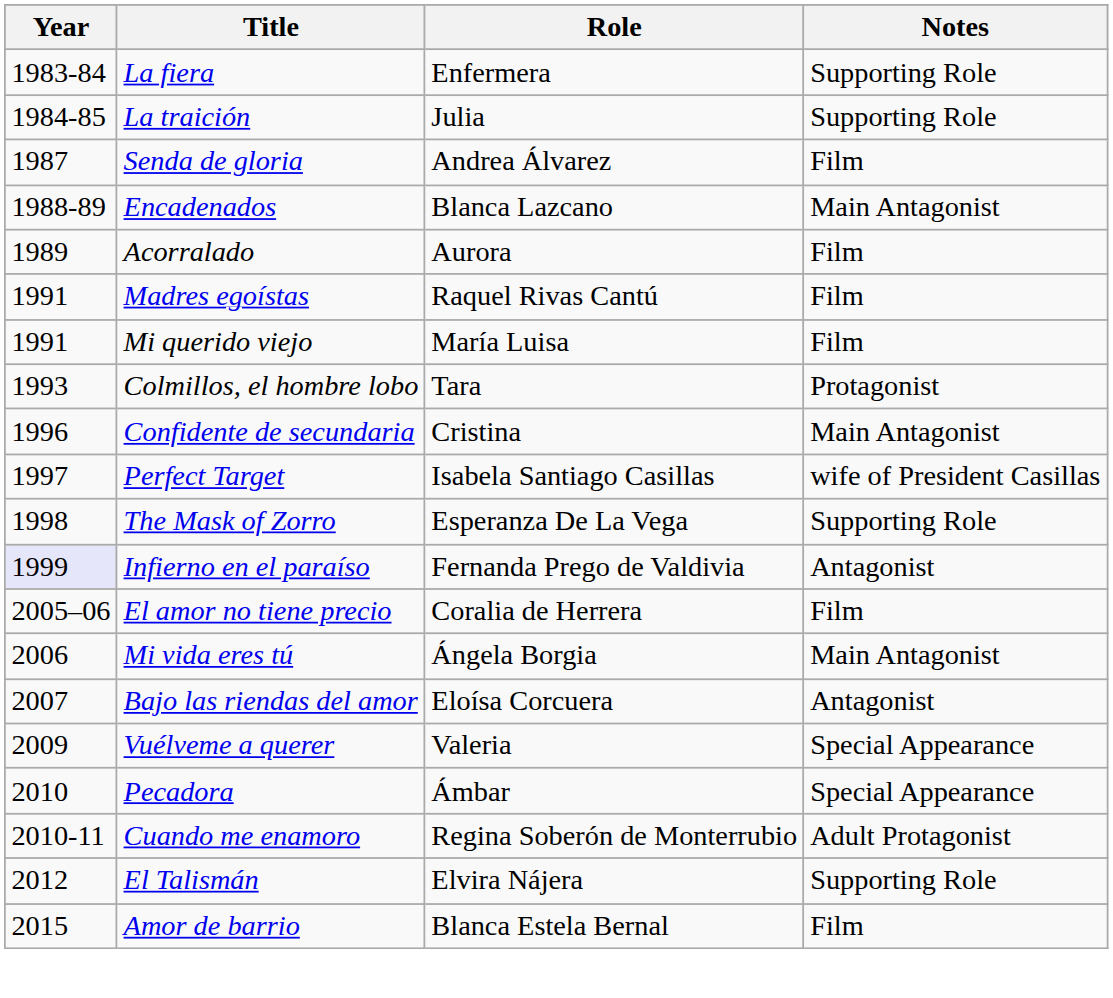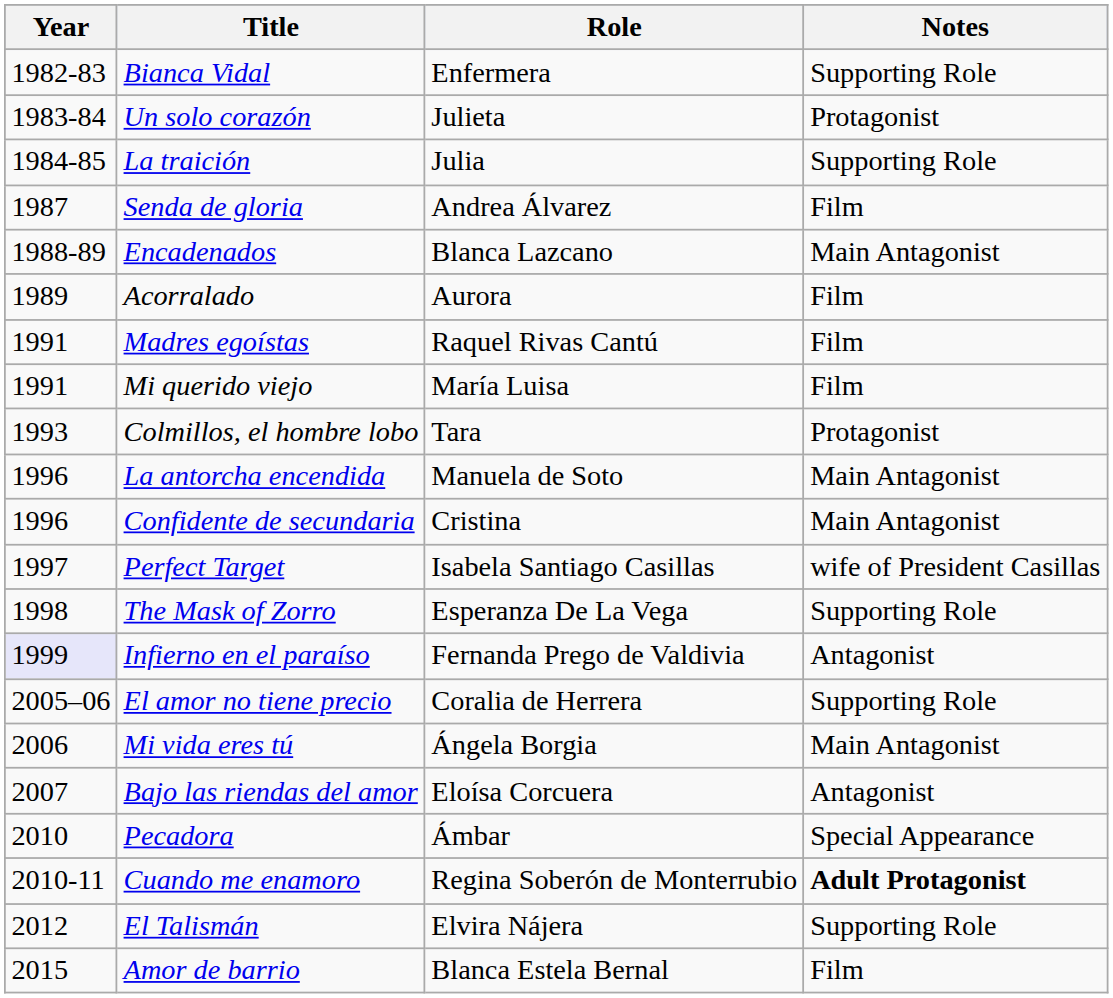 <table class="wikitable">
 <tr style="background:#b0c4de;">
 <th>Year</th>
 <th>Title</th>
 <th>Role</th>
 <th>Notes</th>
 </tr>
 <tr>
-<td>1983-84</td>
-<td><em><a href='#'>La fiera</a></em></td>
+<td>1982-83</td>
+<td><em><a href='#'>Bianca Vidal</a></em></td>
 <td>Enfermera</td>
 <td>Supporting Role</td>
+</tr>
+<tr>
+<td>1983-84</td>
+<td><em><a href='#'>Un solo corazón</a></em></td>
+<td>Julieta</td>
+<td>Protagonist</td>
 </tr>
 <tr>
 <td>1984-85</td>
 <td><em><a href='#'>La traición</a></em></td>
 <td>Julia</td>
 <td>Supporting Role</td>
 </tr>
 <tr>
 <td>1987</td>
 <td><em><a href='#'>Senda de gloria</a></em></td>
 <td>Andrea Álvarez</td>
 <td>Film</td>
 </tr>
 <tr>
 <td>1988-89</td>
 <td><em><a href='#'>Encadenados</a></em></td>
 <td>Blanca Lazcano</td>
 <td>Main Antagonist</td>
 </tr>
 <tr>
 <td>1989</td>
 <td><em>Acorralado </em></td>
 <td>Aurora</td>
 <td>Film</td>
 </tr>
 <tr>
 <td>1991</td>
 <td><em><a href='#'>Madres egoístas</a></em></td>
 <td>Raquel Rivas Cantú</td>
 <td>Film</td>
 </tr>
 <tr>
 <td>1991</td>
 <td><em>Mi querido viejo </em></td>
 <td>María Luisa</td>
 <td>Film</td>
 </tr>
 <tr>
 <td>1993</td>
 <td><em>Colmillos, el hombre lobo </em></td>
 <td>Tara</td>
 <td>Protagonist</td>
 </tr>
 <tr>
 <td>1996</td>
+<td><em><a href='#'>La antorcha encendida</a></em></td>
+<td>Manuela de Soto</td>
+<td>Main Antagonist</td>
+</tr>
+<tr>
+<td>1996</td>
 <td><em><a href='#'>Confidente de secundaria</a> </em></td>
 <td>Cristina</td>
 <td>Main Antagonist</td>
 </tr>
 <tr>
 <td>1997</td>
 <td><em><a href='#'>Perfect Target</a> </em></td>
 <td>Isabela Santiago Casillas</td>
 <td>wife of President Casillas</td>
 </tr>
 <tr>
 <td>1998</td>
 <td><em><a href='#'>The Mask of Zorro</a></em></td>
 <td>Esperanza De La Vega</td>
 <td>Supporting Role</td>
 </tr>
 <tr>
 <td style="background: lavender;">1999</td>
 <td><em><a href='#'>Infierno en el paraíso</a> </em></td>
 <td>Fernanda Prego de Valdivia</td>
 <td>Antagonist</td>
 </tr>
 <tr>
 <td>2005–06</td>
 <td><em><a href='#'>El amor no tiene precio</a></em></td>
 <td>Coralia de Herrera</td>
-<td>Film</td>
+<td>Supporting Role</td>
 </tr>
 <tr>
 <td>2006</td>
 <td><em><a href='#'>Mi vida eres tú</a></em></td>
 <td>Ángela Borgia</td>
 <td>Main Antagonist</td>
 </tr>
 <tr>
 <td>2007</td>
 <td><em><a href='#'>Bajo las riendas del amor</a></em></td>
 <td>Eloísa Corcuera</td>
 <td>Antagonist</td>
 </tr>
 <tr>
-<td>2009</td>
-<td><em><a href='#'>Vuélveme a querer</a></em></td>
-<td>Valeria</td>
-<td>Special Appearance</td>
-</tr>
-<tr>
 <td>2010</td>
 <td><em><a href='#'>Pecadora</a></em></td>
 <td>Ámbar</td>
 <td>Special Appearance</td>
 </tr>
 <tr>
 <td>2010-11</td>
 <td><em><a href='#'>Cuando me enamoro</a></em></td>
 <td>Regina Soberón de Monterrubio</td>
-<td>Adult Protagonist</td>
+<td><strong>Adult Protagonist</strong></td>
 </tr>
 <tr>
 <td>2012</td>
 <td><em><a href='#'>El Talismán</a></em></td>
 <td>Elvira Nájera</td>
 <td>Supporting Role</td>
 </tr>
 <tr>
 <td>2015</td>
 <td><em><a href='#'>Amor de barrio</a></em></td>
 <td>Blanca Estela Bernal</td>
 <td>Film</td>
 </tr>
 </table>
